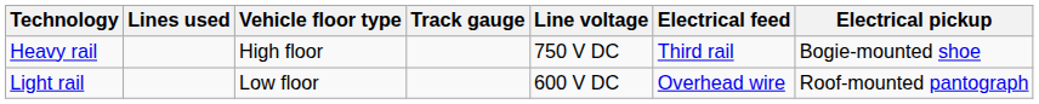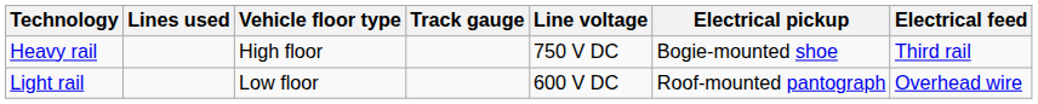 <table class="wikitable">
 <tr valign="top">
 <th>Technology</th>
 <th>Lines used</th>
 <th>Vehicle floor type</th>
 <th>Track gauge</th>
 <th>Line voltage</th>
+<th>Electrical pickup</th>
 <th>Electrical feed</th>
-<th>Electrical pickup</th>
 </tr>
 <tr>
 <td><a href='#'>Heavy rail</a></td>
 <td>  </td>
 <td>High floor</td>
 <td></td>
 <td>750 V DC</td>
+<td>Bogie-mounted <a href='#'>shoe</a></td>
 <td><a href='#'>Third rail</a></td>
-<td>Bogie-mounted <a href='#'>shoe</a></td>
 </tr>
 <tr>
 <td><a href='#'>Light rail</a></td>
 <td> </td>
 <td>Low floor</td>
 <td></td>
 <td>600 V DC</td>
+<td>Roof-mounted <a href='#'>pantograph</a></td>
 <td><a href='#'>Overhead wire</a></td>
-<td>Roof-mounted <a href='#'>pantograph</a></td>
 </tr>
 </table>
